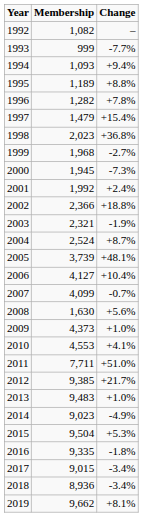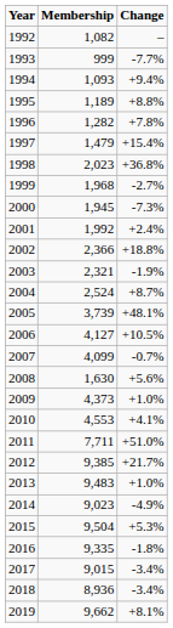 <table class=wikitable>
 <tr>
 <td><strong>Year</strong></td>
 <td align=right><strong>Membership</strong></td>
 <td align=right><strong>Change</strong></td>
 </tr>
 <tr>
 <td>1992</td>
 <td align=right>1,082</td>
 <td align="right">–</td>
 </tr>
 <tr>
 <td>1993</td>
 <td align=right>999</td>
 <td align=right>-7.7%</td>
 </tr>
 <tr>
 <td>1994</td>
 <td align=right>1,093</td>
 <td align="right">+9.4%</td>
 </tr>
 <tr>
 <td>1995</td>
 <td align=right>1,189</td>
 <td align="right">+8.8%</td>
 </tr>
 <tr>
 <td>1996</td>
 <td align=right>1,282</td>
 <td align="right">+7.8%</td>
 </tr>
 <tr>
 <td>1997</td>
 <td align=right>1,479</td>
 <td align="right">+15.4%</td>
 </tr>
 <tr>
 <td>1998</td>
 <td align=right>2,023</td>
 <td align="right">+36.8%</td>
 </tr>
 <tr>
 <td>1999</td>
 <td align=right>1,968</td>
 <td align="right">-2.7%</td>
 </tr>
 <tr>
 <td>2000</td>
 <td align=right>1,945</td>
 <td align="right">-7.3%</td>
 </tr>
 <tr>
 <td>2001</td>
 <td align=right>1,992</td>
 <td align="right">+2.4%</td>
 </tr>
 <tr>
 <td>2002</td>
 <td align=right>2,366</td>
 <td align="right">+18.8%</td>
 </tr>
 <tr>
 <td>2003</td>
 <td align=right>2,321</td>
 <td align="right">-1.9%</td>
 </tr>
 <tr>
 <td>2004</td>
 <td align=right>2,524</td>
 <td align="right">+8.7%</td>
 </tr>
 <tr>
 <td>2005</td>
 <td align=right>3,739</td>
 <td align="right">+48.1%</td>
 </tr>
 <tr>
 <td>2006</td>
 <td align=right>4,127</td>
-<td align="right">+10.4%</td>
+<td align="right">+10.5%</td>
 </tr>
 <tr>
 <td>2007</td>
 <td align=right>4,099</td>
 <td align="right">-0.7%</td>
 </tr>
 <tr>
 <td>2008</td>
 <td align=right>1,630</td>
 <td align="right">+5.6%</td>
 </tr>
 <tr>
 <td>2009</td>
 <td align=right>4,373</td>
 <td align="right">+1.0%</td>
 </tr>
 <tr>
 <td>2010</td>
 <td align=right>4,553</td>
 <td align="right">+4.1%</td>
 </tr>
 <tr>
 <td>2011</td>
 <td align=right>7,711</td>
 <td align="right">+51.0%</td>
 </tr>
 <tr>
 <td>2012</td>
 <td align=right>9,385</td>
 <td align="right">+21.7%</td>
 </tr>
 <tr>
 <td>2013</td>
 <td align=right>9,483</td>
 <td align="right">+1.0%</td>
 </tr>
 <tr>
 <td>2014</td>
 <td align=right>9,023</td>
 <td align="right">-4.9%</td>
 </tr>
 <tr>
 <td>2015</td>
 <td align=right>9,504</td>
 <td align="right">+5.3%</td>
 </tr>
 <tr>
 <td>2016</td>
 <td align=right>9,335</td>
 <td align="right">-1.8%</td>
 </tr>
 <tr>
 <td>2017</td>
 <td align=right>9,015</td>
 <td align="right">-3.4%</td>
 </tr>
 <tr>
 <td>2018</td>
 <td align=right>8,936</td>
 <td align="right">-3.4%</td>
 </tr>
 <tr>
 <td>2019</td>
 <td align=right>9,662</td>
 <td align="right">+8.1%</td>
 </tr>
 </table>
